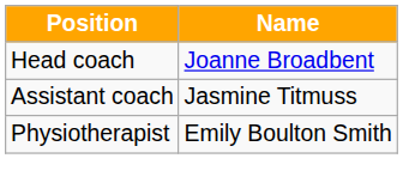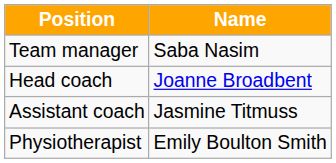 <table class="wikitable">
 <tr>
 <th style="background:orange; color:white; text-align:center; ">Position</th>
 <th style="background:orange; color:white; text-align:center; ">Name</th>
+</tr>
+<tr>
+<td>Team manager</td>
+<td> Saba Nasim</td>
 </tr>
 <tr>
 <td>Head coach</td>
 <td> <a href='#'>Joanne Broadbent</a></td>
 </tr>
 <tr>
 <td>Assistant coach</td>
 <td> Jasmine Titmuss</td>
 </tr>
 <tr>
 <td>Physiotherapist</td>
 <td> Emily Boulton Smith</td>
 </tr>
 </table>
